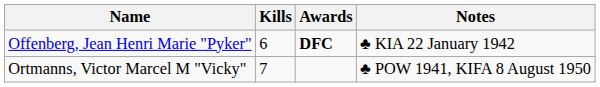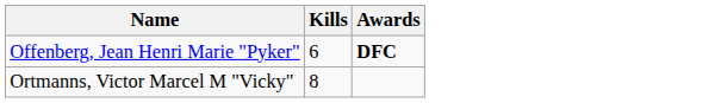 <table class=wikitable>
 <tr>
 <th>Name</th>
 <th>Kills</th>
 <th>Awards</th>
-<th>Notes</th>
 </tr>
 <tr>
 <td><a href='#'>Offenberg, Jean Henri Marie "Pyker"</a></td>
 <td>6</td>
 <td><strong>DFC</strong></td>
-<td>♣ KIA 22 January 1942 </td>
 </tr>
 <tr>
 <td>Ortmanns, Victor Marcel M "Vicky"</td>
-<td>7</td>
+<td>8</td>
 <td></td>
-<td>♣ POW 1941, KIFA 8 August 1950</td>
 </tr>
 </table>
